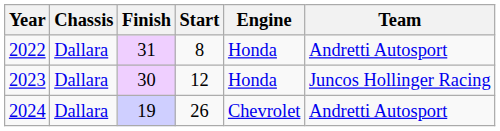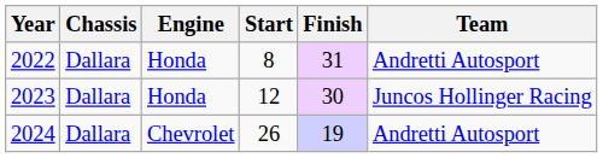 <table class="wikitable" style="font-size: 95%;">
 <tr>
 <th>Year</th>
 <th>Chassis</th>
+<th>Engine</th>
+<th>Start</th>
 <th>Finish</th>
-<th>Start</th>
-<th>Engine</th>
 <th>Team</th>
 </tr>
 <tr>
 <td><a href='#'>2022</a></td>
 <td><a href='#'>Dallara</a></td>
+<td><a href='#'>Honda</a></td>
+<td align=center>8</td>
 <td align=center style="background:#EFCFFF;">31</td>
-<td align=center>8</td>
-<td><a href='#'>Honda</a></td>
 <td><a href='#'>Andretti Autosport</a></td>
 </tr>
 <tr>
 <td><a href='#'>2023</a></td>
 <td><a href='#'>Dallara</a></td>
+<td><a href='#'>Honda</a></td>
+<td align=center>12</td>
 <td align=center style="background:#EFCFFF;">30</td>
-<td align=center>12</td>
-<td><a href='#'>Honda</a></td>
 <td><a href='#'>Juncos Hollinger Racing</a></td>
 </tr>
 <tr>
 <td><a href='#'>2024</a></td>
 <td><a href='#'>Dallara</a></td>
+<td><a href='#'>Chevrolet</a></td>
+<td align=center>26</td>
 <td align=center style="background:#cfcfff;">19</td>
-<td align=center>26</td>
-<td><a href='#'>Chevrolet</a></td>
 <td><a href='#'>Andretti Autosport</a></td>
 </tr>
 </table>
